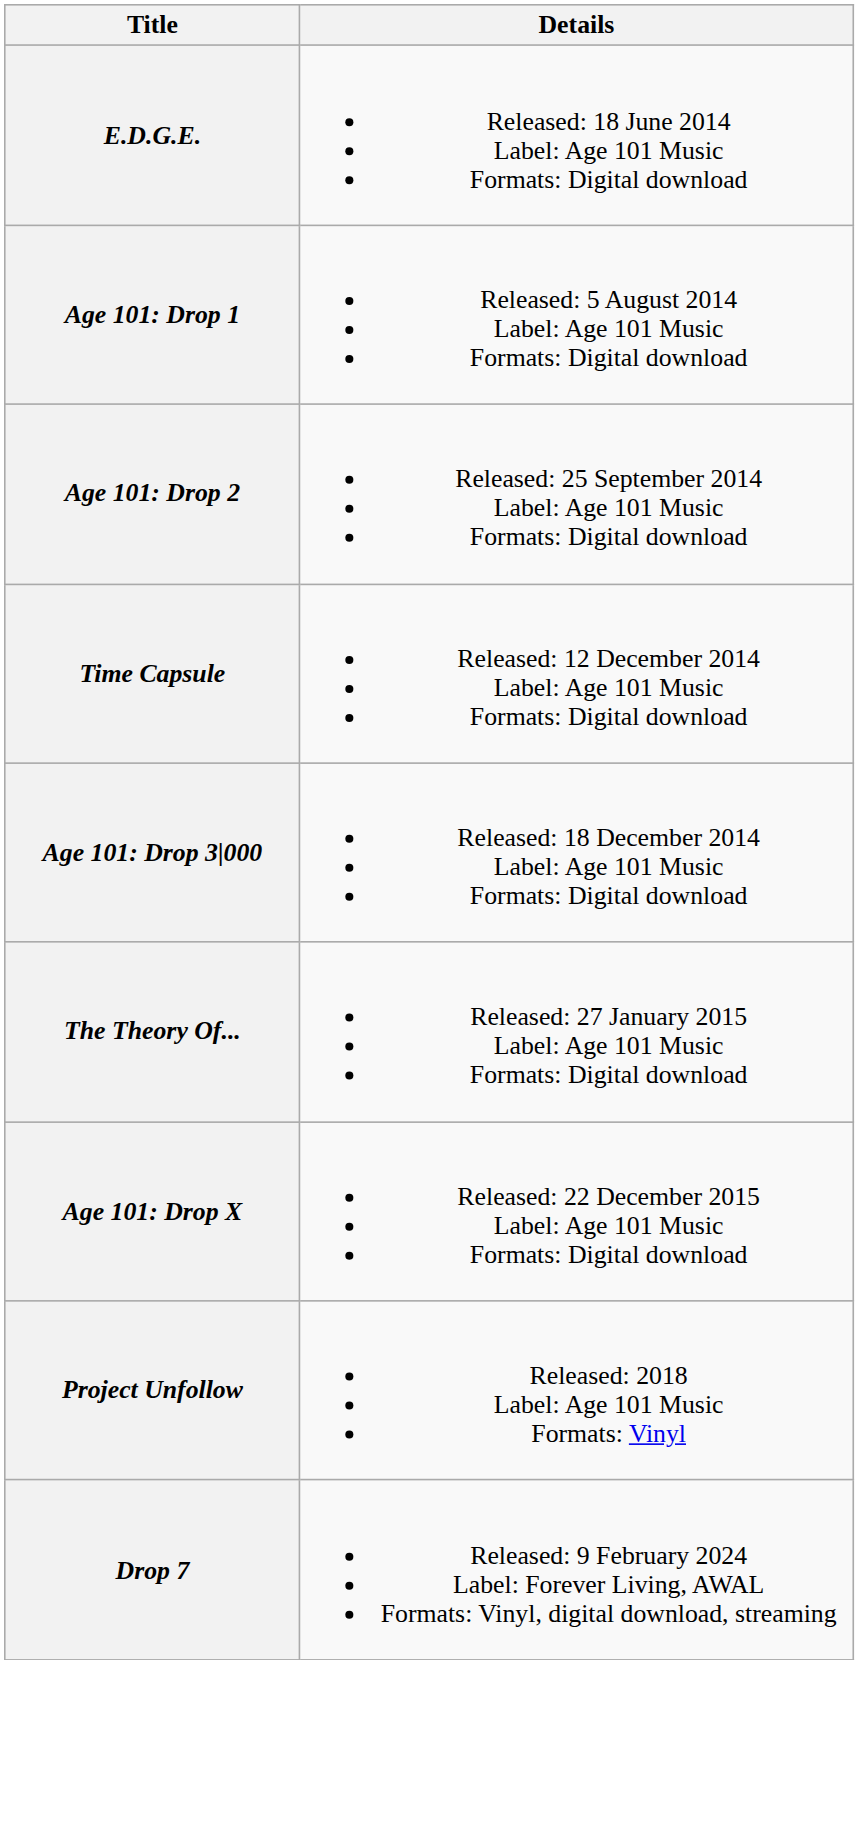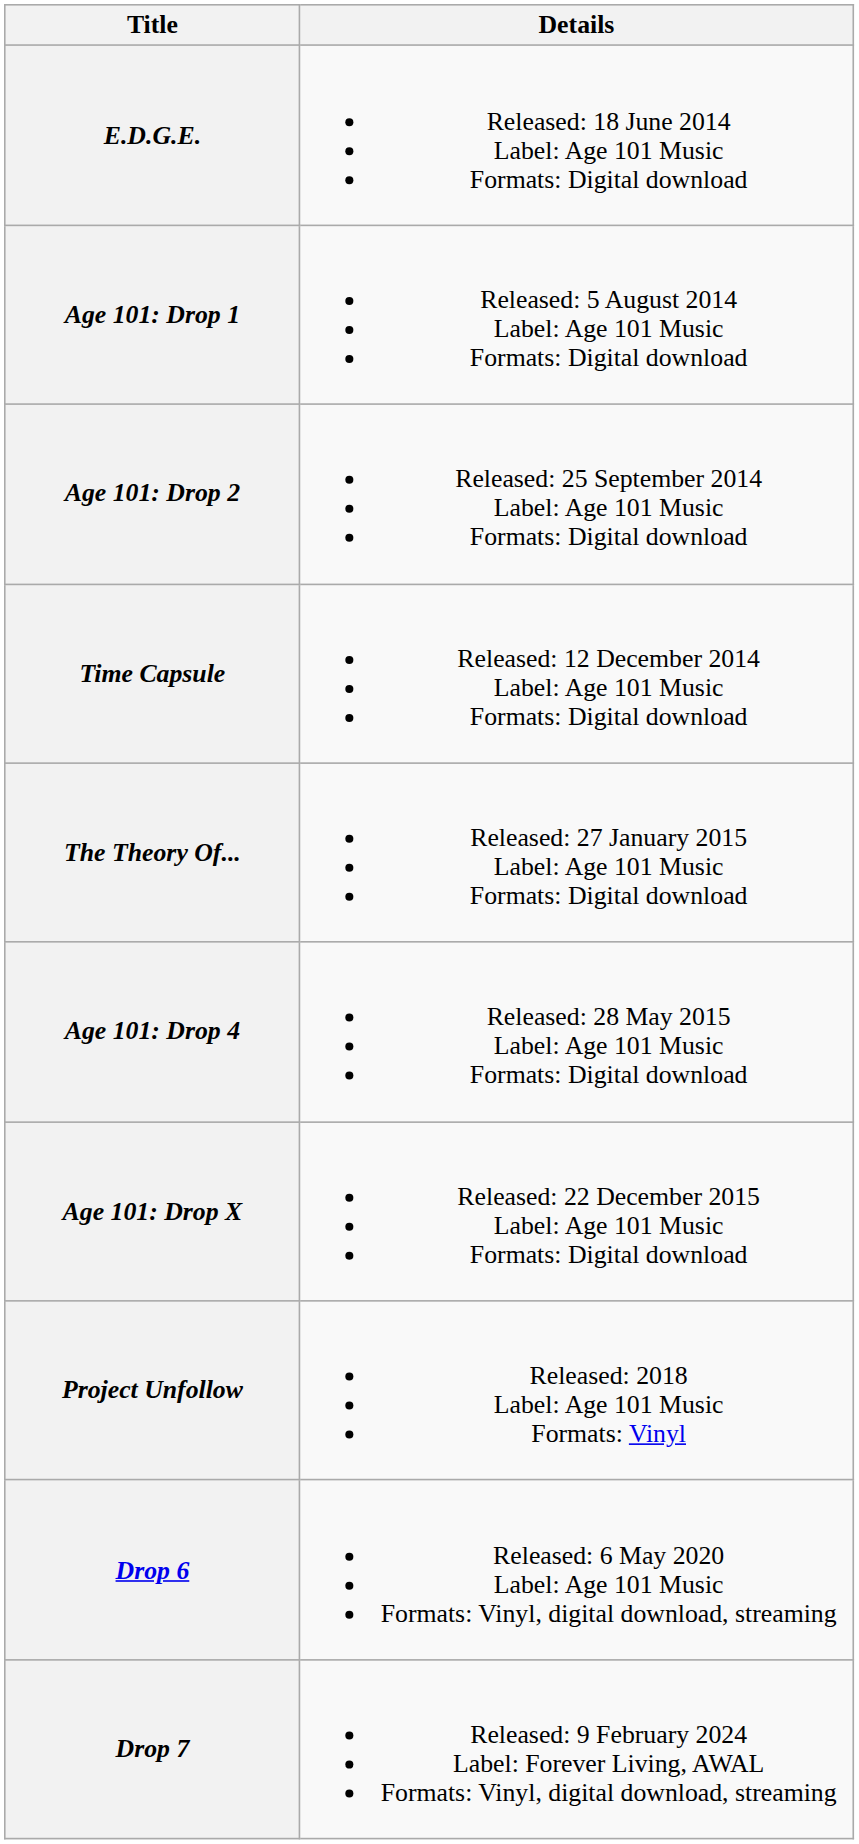 <table class="wikitable plainrowheaders" style="text-align:center;">
 <tr>
 <th scope="col" rowspan="1" style="width:11em;">Title</th>
 <th scope="col" rowspan="1" style="width:21em;">Details</th>
 </tr>
 <tr>
 <th scope="row"><em>E.D.G.E.</em></th>
 <td><br><ul><li>Released: 18 June 2014</li><li>Label: Age 101 Music</li><li>Formats: Digital download</li></ul></td>
 </tr>
 <tr>
 <th scope="row"><em>Age 101: Drop 1</em></th>
 <td><br><ul><li>Released: 5 August 2014</li><li>Label: Age 101 Music</li><li>Formats: Digital download</li></ul></td>
 </tr>
 <tr>
 <th scope="row"><em>Age 101: Drop 2</em></th>
 <td><br><ul><li>Released: 25 September 2014</li><li>Label: Age 101 Music</li><li>Formats: Digital download</li></ul></td>
 </tr>
 <tr>
 <th scope="row"><em>Time Capsule</em></th>
 <td><br><ul><li>Released: 12 December 2014</li><li>Label: Age 101 Music</li><li>Formats: Digital download</li></ul></td>
 </tr>
 <tr>
-<th scope="row"><em>Age 101: Drop 3|000</em></th>
-<td><br><ul><li>Released: 18 December 2014</li><li>Label: Age 101 Music</li><li>Formats: Digital download</li></ul></td>
+<th scope="row"><em>The Theory Of...</em><br></th>
+<td><br><ul><li>Released: 27 January 2015</li><li>Label: Age 101 Music</li><li>Formats: Digital download</li></ul></td>
 </tr>
 <tr>
-<th scope="row"><em>The Theory Of...</em><br></th>
-<td><br><ul><li>Released: 27 January 2015</li><li>Label: Age 101 Music</li><li>Formats: Digital download</li></ul></td>
+<th scope="row"><em>Age 101: Drop 4</em></th>
+<td><br><ul><li>Released: 28 May 2015</li><li>Label: Age 101 Music</li><li>Formats: Digital download</li></ul></td>
 </tr>
 <tr>
 <th scope="row"><em>Age 101: Drop X</em></th>
 <td><br><ul><li>Released: 22 December 2015</li><li>Label: Age 101 Music</li><li>Formats: Digital download</li></ul></td>
 </tr>
 <tr>
 <th scope="row"><em>Project Unfollow</em></th>
 <td><br><ul><li>Released: 2018</li><li>Label: Age 101 Music</li><li>Formats: <a href='#'>Vinyl</a></li></ul></td>
 </tr>
 <tr>
+<th scope="row"><em><a href='#'>Drop 6</a></em></th>
+<td><br><ul><li>Released: 6 May 2020</li><li>Label: Age 101 Music</li><li>Formats: Vinyl, digital download, streaming</li></ul></td>
+</tr>
+<tr>
 <th scope="row"><em>Drop 7</em></th>
 <td><br><ul><li>Released: 9 February 2024</li><li>Label: Forever Living, AWAL</li><li>Formats: Vinyl, digital download, streaming</li></ul></td>
 </tr>
 </table>
